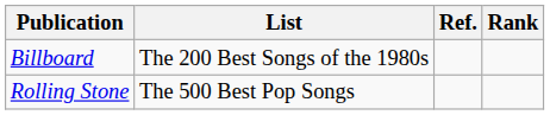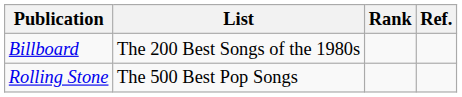 <table class="wikitable">
 <tr>
 <th>Publication</th>
 <th>List</th>
+<th>Rank</th>
 <th>Ref.</th>
-<th>Rank</th>
 </tr>
 <tr>
 <td><em><a href='#'>Billboard</a></em></td>
 <td>The 200 Best Songs of the 1980s</td>
 <td></td>
 <td></td>
 </tr>
 <tr>
 <td><em><a href='#'>Rolling Stone</a></em></td>
 <td>The 500 Best Pop Songs</td>
 <td></td>
 <td></td>
 </tr>
 </table>
